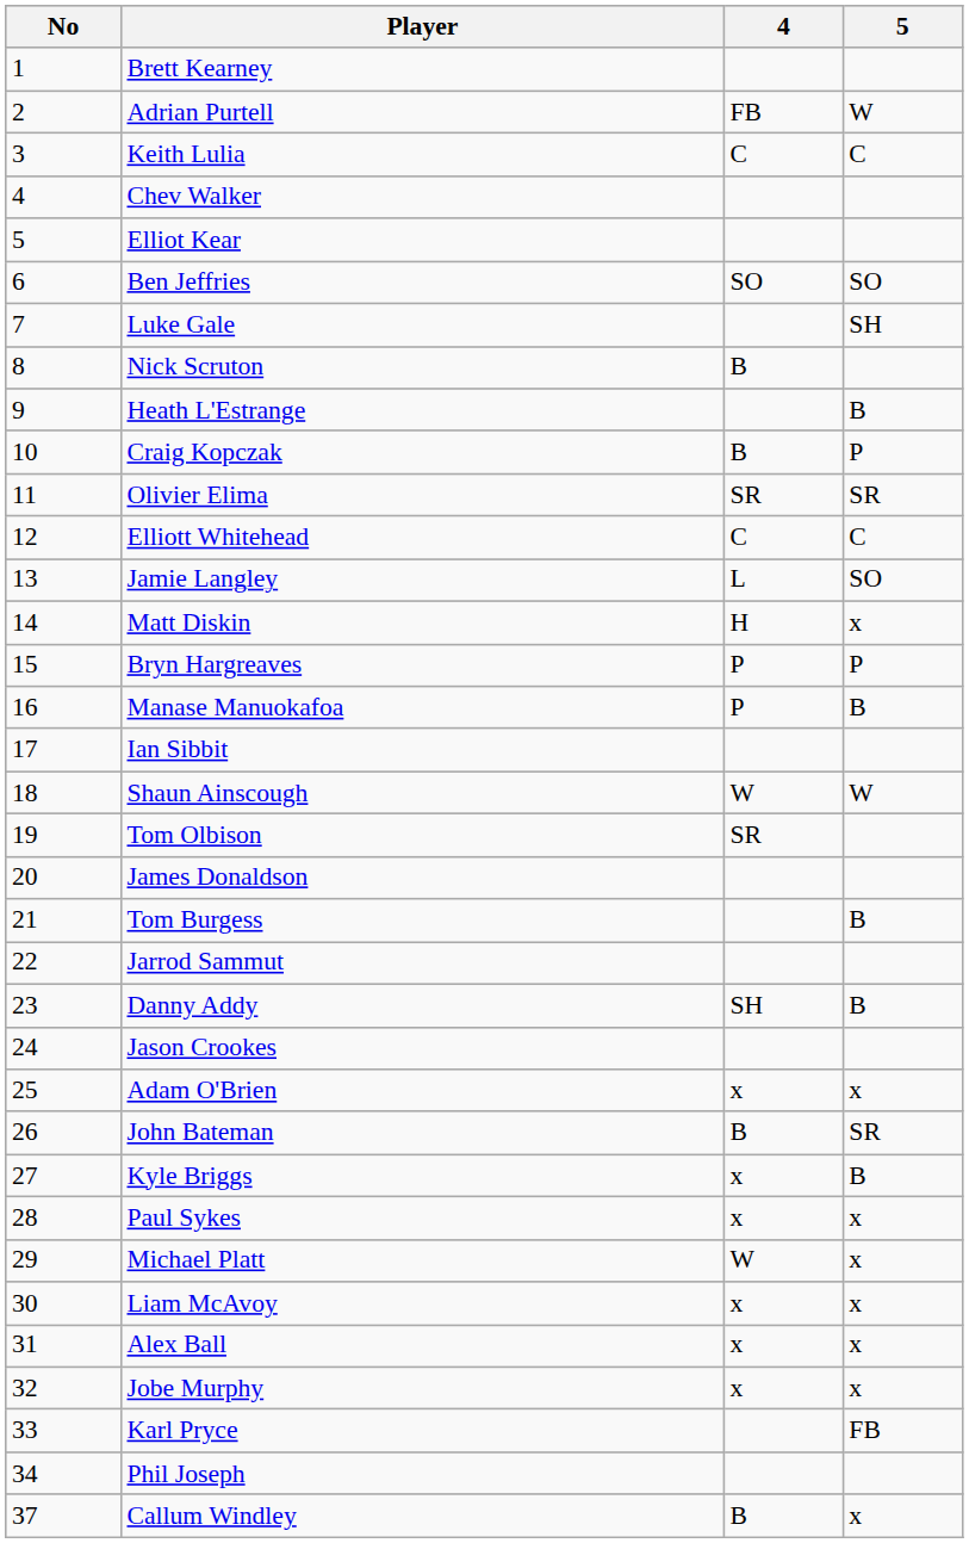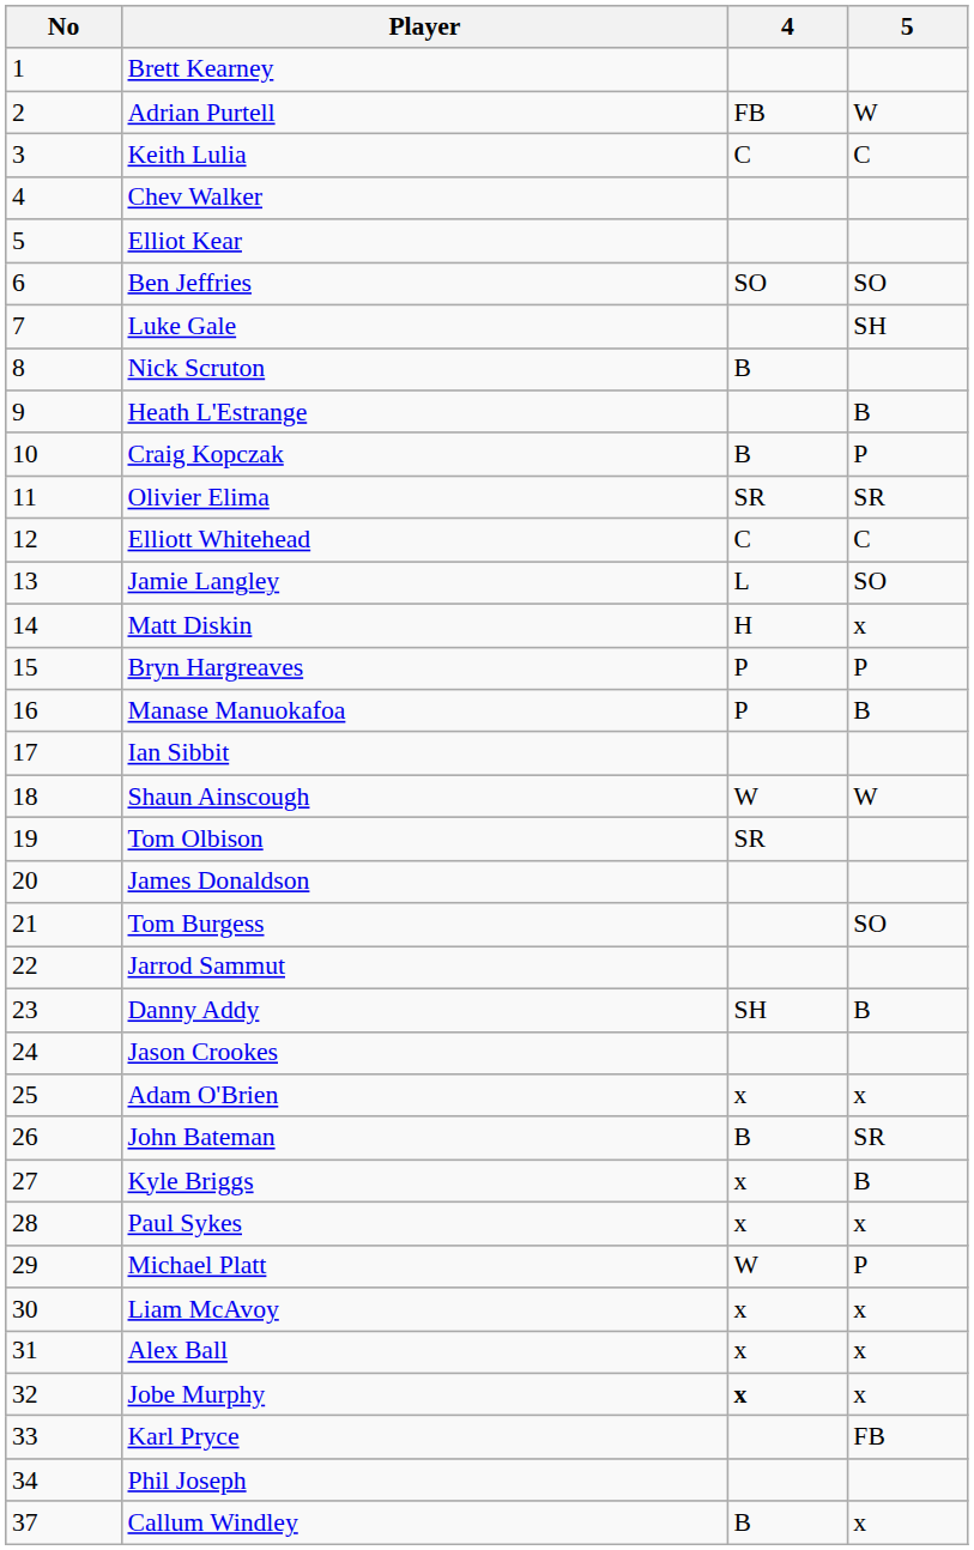 <table class="wikitable" style="font-size:85%;" width="40%">
 <tr>
 <th>No</th>
 <th>Player</th>
 <th>4</th>
 <th>5</th>
 </tr>
 <tr>
 <td>1</td>
 <td><a href='#'>Brett Kearney</a></td>
 <td></td>
 <td></td>
 </tr>
 <tr>
 <td>2</td>
 <td><a href='#'>Adrian Purtell</a></td>
 <td>FB</td>
 <td>W</td>
 </tr>
 <tr>
 <td>3</td>
 <td><a href='#'>Keith Lulia</a></td>
 <td>C</td>
 <td>C</td>
 </tr>
 <tr>
 <td>4</td>
 <td><a href='#'>Chev Walker</a></td>
 <td></td>
 <td></td>
 </tr>
 <tr>
 <td>5</td>
 <td><a href='#'>Elliot Kear</a></td>
 <td></td>
 <td></td>
 </tr>
 <tr>
 <td>6</td>
 <td><a href='#'>Ben Jeffries</a></td>
 <td>SO</td>
 <td>SO</td>
 </tr>
 <tr>
 <td>7</td>
 <td><a href='#'>Luke Gale</a></td>
 <td></td>
 <td>SH</td>
 </tr>
 <tr>
 <td>8</td>
 <td><a href='#'>Nick Scruton</a></td>
 <td>B</td>
 <td></td>
 </tr>
 <tr>
 <td>9</td>
 <td><a href='#'>Heath L'Estrange</a></td>
 <td></td>
 <td>B</td>
 </tr>
 <tr>
 <td>10</td>
 <td><a href='#'>Craig Kopczak</a></td>
 <td>B</td>
 <td>P</td>
 </tr>
 <tr>
 <td>11</td>
 <td><a href='#'>Olivier Elima</a></td>
 <td>SR</td>
 <td>SR</td>
 </tr>
 <tr>
 <td>12</td>
 <td><a href='#'>Elliott Whitehead</a></td>
 <td>C</td>
 <td>C</td>
 </tr>
 <tr>
 <td>13</td>
 <td><a href='#'>Jamie Langley</a></td>
 <td>L</td>
 <td>SO</td>
 </tr>
 <tr>
 <td>14</td>
 <td><a href='#'>Matt Diskin</a></td>
 <td>H</td>
 <td>x</td>
 </tr>
 <tr>
 <td>15</td>
 <td><a href='#'>Bryn Hargreaves</a></td>
 <td>P</td>
 <td>P</td>
 </tr>
 <tr>
 <td>16</td>
 <td><a href='#'>Manase Manuokafoa</a></td>
 <td>P</td>
 <td>B</td>
 </tr>
 <tr>
 <td>17</td>
 <td><a href='#'>Ian Sibbit</a></td>
 <td></td>
 <td></td>
 </tr>
 <tr>
 <td>18</td>
 <td><a href='#'>Shaun Ainscough</a></td>
 <td>W</td>
 <td>W</td>
 </tr>
 <tr>
 <td>19</td>
 <td><a href='#'>Tom Olbison</a></td>
 <td>SR</td>
 <td></td>
 </tr>
 <tr>
 <td>20</td>
 <td><a href='#'>James Donaldson</a></td>
 <td></td>
 <td></td>
 </tr>
 <tr>
 <td>21</td>
 <td><a href='#'>Tom Burgess</a></td>
 <td></td>
-<td>B</td>
+<td>SO</td>
 </tr>
 <tr>
 <td>22</td>
 <td><a href='#'>Jarrod Sammut</a></td>
 <td></td>
 <td></td>
 </tr>
 <tr>
 <td>23</td>
 <td><a href='#'>Danny Addy</a></td>
 <td>SH</td>
 <td>B</td>
 </tr>
 <tr>
 <td>24</td>
 <td><a href='#'>Jason Crookes</a></td>
 <td></td>
 <td></td>
 </tr>
 <tr>
 <td>25</td>
 <td><a href='#'>Adam O'Brien</a></td>
 <td>x</td>
 <td>x</td>
 </tr>
 <tr>
 <td>26</td>
 <td><a href='#'>John Bateman</a></td>
 <td>B</td>
 <td>SR</td>
 </tr>
 <tr>
 <td>27</td>
 <td><a href='#'>Kyle Briggs</a></td>
 <td>x</td>
 <td>B</td>
 </tr>
 <tr>
 <td>28</td>
 <td><a href='#'>Paul Sykes</a></td>
 <td>x</td>
 <td>x</td>
 </tr>
 <tr>
 <td>29</td>
 <td><a href='#'>Michael Platt</a></td>
 <td>W</td>
-<td>x</td>
+<td>P</td>
 </tr>
 <tr>
 <td>30</td>
 <td><a href='#'>Liam McAvoy</a></td>
 <td>x</td>
 <td>x</td>
 </tr>
 <tr>
 <td>31</td>
 <td><a href='#'>Alex Ball</a></td>
 <td>x</td>
 <td>x</td>
 </tr>
 <tr>
 <td>32</td>
 <td><a href='#'>Jobe Murphy</a></td>
-<td>x</td>
+<td><strong>x</strong></td>
 <td>x</td>
 </tr>
 <tr>
 <td>33</td>
 <td><a href='#'>Karl Pryce</a></td>
 <td></td>
 <td>FB</td>
 </tr>
 <tr>
 <td>34</td>
 <td><a href='#'>Phil Joseph</a></td>
 <td></td>
 <td></td>
 </tr>
 <tr>
 <td>37</td>
 <td><a href='#'>Callum Windley</a></td>
 <td>B</td>
 <td>x</td>
 </tr>
 <tr>
 </tr>
 </table>
